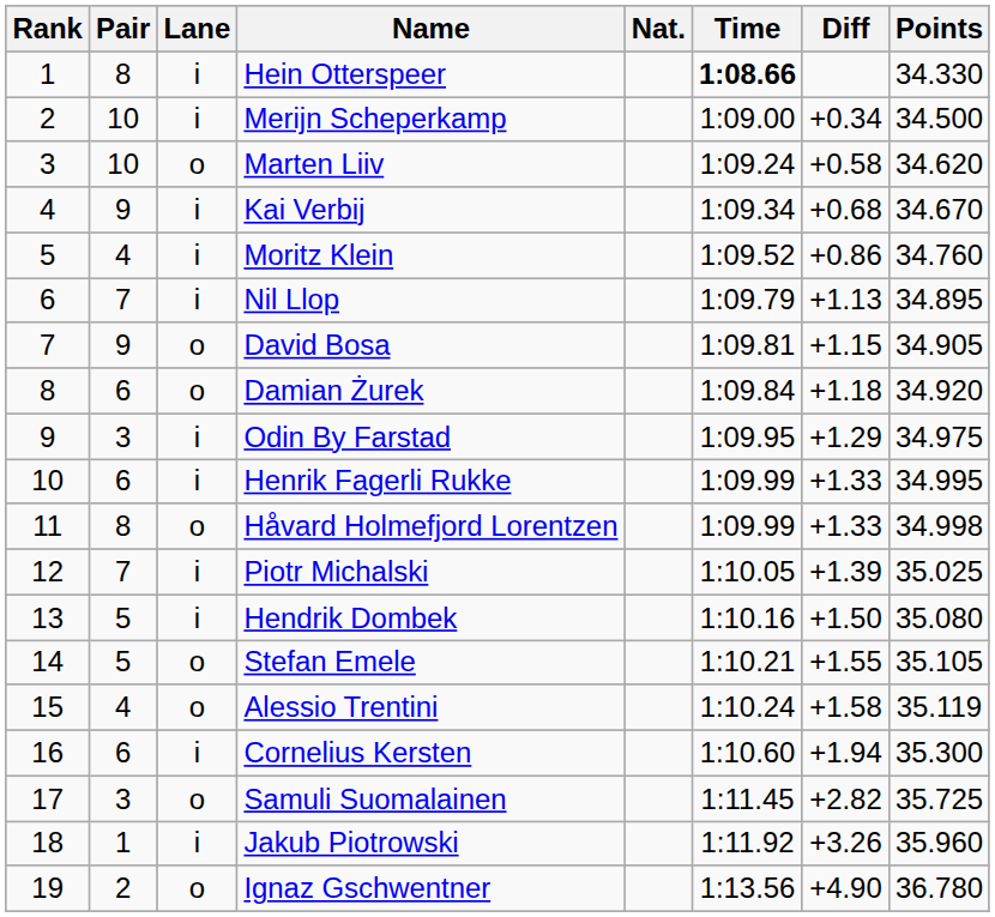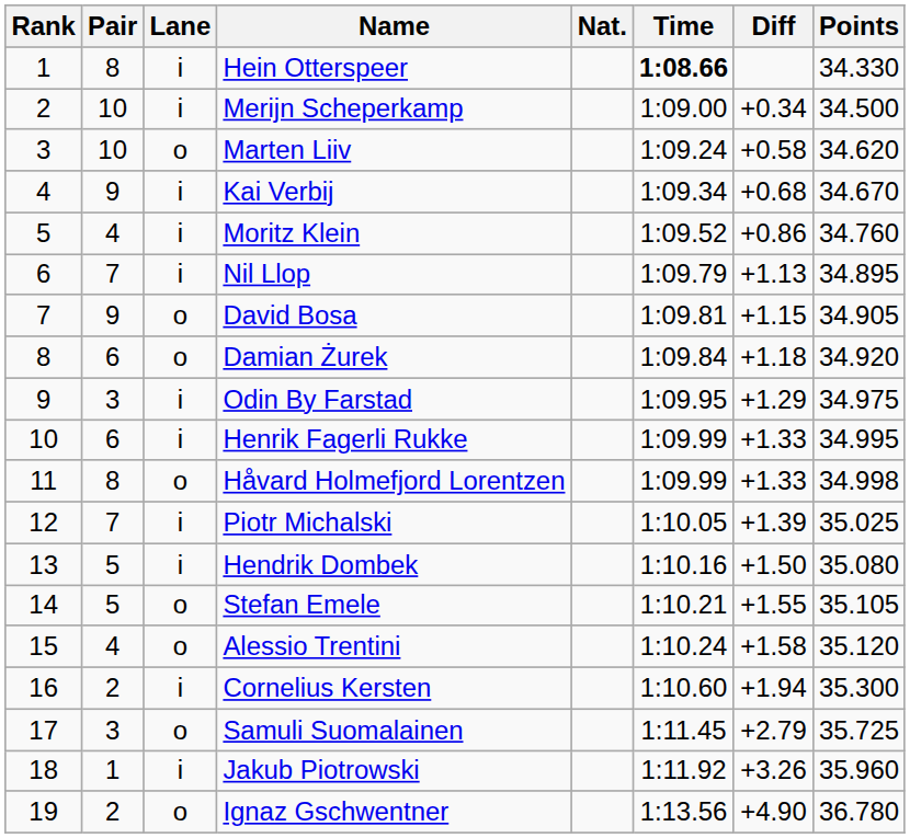 <table class="wikitable sortable" style="text-align:center; font-size:90%">
 <tr>
 <th>Rank</th>
 <th>Pair</th>
 <th>Lane</th>
 <th>Name</th>
 <th>Nat.</th>
 <th>Time</th>
 <th>Diff</th>
 <th>Points</th>
 </tr>
 <tr>
 <td>1</td>
 <td>8</td>
 <td>i</td>
 <td align=left><a href='#'>Hein Otterspeer</a></td>
 <td></td>
 <td><strong>1:08.66</strong></td>
 <td></td>
 <td>34.330</td>
 </tr>
 <tr>
 <td>2</td>
 <td>10</td>
 <td>i</td>
 <td align=left><a href='#'>Merijn Scheperkamp</a></td>
 <td></td>
 <td>1:09.00</td>
 <td>+0.34</td>
 <td>34.500</td>
 </tr>
 <tr>
 <td>3</td>
 <td>10</td>
 <td>o</td>
 <td align=left><a href='#'>Marten Liiv</a></td>
 <td></td>
 <td>1:09.24</td>
 <td>+0.58</td>
 <td>34.620</td>
 </tr>
 <tr>
 <td>4</td>
 <td>9</td>
 <td>i</td>
 <td align=left><a href='#'>Kai Verbij</a></td>
 <td></td>
 <td>1:09.34</td>
 <td>+0.68</td>
 <td>34.670</td>
 </tr>
 <tr>
 <td>5</td>
 <td>4</td>
 <td>i</td>
 <td align=left><a href='#'>Moritz Klein</a></td>
 <td></td>
 <td>1:09.52</td>
 <td>+0.86</td>
 <td>34.760</td>
 </tr>
 <tr>
 <td>6</td>
 <td>7</td>
 <td>i</td>
 <td align=left><a href='#'>Nil Llop</a></td>
 <td></td>
 <td>1:09.79</td>
 <td>+1.13</td>
 <td>34.895</td>
 </tr>
 <tr>
 <td>7</td>
 <td>9</td>
 <td>o</td>
 <td align=left><a href='#'>David Bosa</a></td>
 <td></td>
 <td>1:09.81</td>
 <td>+1.15</td>
 <td>34.905</td>
 </tr>
 <tr>
 <td>8</td>
 <td>6</td>
 <td>o</td>
 <td align=left><a href='#'>Damian Żurek</a></td>
 <td></td>
 <td>1:09.84</td>
 <td>+1.18</td>
 <td>34.920</td>
 </tr>
 <tr>
 <td>9</td>
 <td>3</td>
 <td>i</td>
 <td align=left><a href='#'>Odin By Farstad</a></td>
 <td></td>
 <td>1:09.95</td>
 <td>+1.29</td>
 <td>34.975</td>
 </tr>
 <tr>
 <td>10</td>
 <td>6</td>
 <td>i</td>
 <td align=left><a href='#'>Henrik Fagerli Rukke</a></td>
 <td></td>
 <td>1:09.99</td>
 <td>+1.33</td>
 <td>34.995</td>
 </tr>
 <tr>
 <td>11</td>
 <td>8</td>
 <td>o</td>
 <td align=left><a href='#'>Håvard Holmefjord Lorentzen</a></td>
 <td></td>
 <td>1:09.99</td>
 <td>+1.33</td>
 <td>34.998</td>
 </tr>
 <tr>
 <td>12</td>
 <td>7</td>
 <td>i</td>
 <td align=left><a href='#'>Piotr Michalski</a></td>
 <td></td>
 <td>1:10.05</td>
 <td>+1.39</td>
 <td>35.025</td>
 </tr>
 <tr>
 <td>13</td>
 <td>5</td>
 <td>i</td>
 <td align=left><a href='#'>Hendrik Dombek</a></td>
 <td></td>
 <td>1:10.16</td>
 <td>+1.50</td>
 <td>35.080</td>
 </tr>
 <tr>
 <td>14</td>
 <td>5</td>
 <td>o</td>
 <td align=left><a href='#'>Stefan Emele</a></td>
 <td></td>
 <td>1:10.21</td>
 <td>+1.55</td>
 <td>35.105</td>
 </tr>
 <tr>
 <td>15</td>
 <td>4</td>
 <td>o</td>
 <td align=left><a href='#'>Alessio Trentini</a></td>
 <td></td>
 <td>1:10.24</td>
 <td>+1.58</td>
-<td>35.119</td>
+<td>35.120</td>
 </tr>
 <tr>
 <td>16</td>
-<td>6</td>
+<td>2</td>
 <td>i</td>
 <td align=left><a href='#'>Cornelius Kersten</a></td>
 <td></td>
 <td>1:10.60</td>
 <td>+1.94</td>
 <td>35.300</td>
 </tr>
 <tr>
 <td>17</td>
 <td>3</td>
 <td>o</td>
 <td align=left><a href='#'>Samuli Suomalainen</a></td>
 <td></td>
 <td>1:11.45</td>
-<td>+2.82</td>
+<td>+2.79</td>
 <td>35.725</td>
 </tr>
 <tr>
 <td>18</td>
 <td>1</td>
 <td>i</td>
 <td align=left><a href='#'>Jakub Piotrowski</a></td>
 <td></td>
 <td>1:11.92</td>
 <td>+3.26</td>
 <td>35.960</td>
 </tr>
 <tr>
 <td>19</td>
 <td>2</td>
 <td>o</td>
 <td align=left><a href='#'>Ignaz Gschwentner</a></td>
 <td></td>
 <td>1:13.56</td>
 <td>+4.90</td>
 <td>36.780</td>
 </tr>
 </table>
